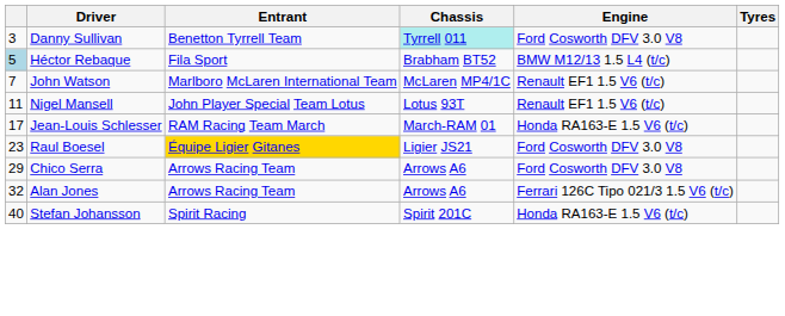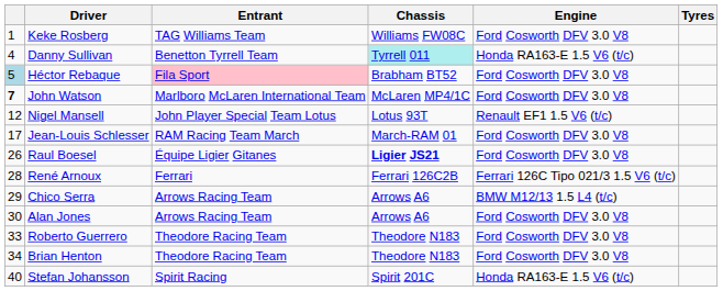 <table class="wikitable" style="font-size: 95%">
 <tr>
 <th></th>
 <th>Driver</th>
 <th>Entrant</th>
 <th>Chassis</th>
 <th>Engine</th>
 <th>Tyres</th>
 </tr>
 <tr>
-<td>3</td>
+<td>1</td>
+<td> <a href='#'>Keke Rosberg</a></td>
+<td><a href='#'>TAG</a> <a href='#'>Williams Team</a></td>
+<td><a href='#'>Williams</a> <a href='#'>FW08C</a></td>
+<td><a href='#'>Ford</a> <a href='#'>Cosworth</a> <a href='#'>DFV</a> 3.0 <a href='#'>V8</a></td>
+<td style="text-align: center"></td>
+</tr>
+<tr>
+<td>4</td>
 <td> <a href='#'>Danny Sullivan</a></td>
 <td><a href='#'>Benetton Tyrrell Team</a></td>
 <td style="background: paleturquoise;"><a href='#'>Tyrrell</a> <a href='#'>011</a></td>
-<td><a href='#'>Ford</a> <a href='#'>Cosworth</a> <a href='#'>DFV</a> 3.0 <a href='#'>V8</a></td>
+<td><a href='#'>Honda</a> RA163-E 1.5 <a href='#'>V6</a> (<a href='#'>t/c</a>)</td>
 <td style="text-align: center"></td>
 </tr>
 <tr>
 <td style="background: lightblue;">5</td>
 <td> <a href='#'>Héctor Rebaque</a></td>
-<td><a href='#'>Fila Sport</a></td>
+<td style="background: pink;"><a href='#'>Fila Sport</a></td>
 <td><a href='#'>Brabham</a> <a href='#'>BT52</a></td>
-<td><a href='#'>BMW M12/13</a> 1.5 <a href='#'>L4</a> (<a href='#'>t/c</a>)</td>
+<td><a href='#'>Ford</a> <a href='#'>Cosworth</a> <a href='#'>DFV</a> 3.0 <a href='#'>V8</a></td>
 <td style="text-align: center"></td>
 </tr>
 <tr>
-<td>7</td>
+<td><strong>7</strong></td>
 <td> <a href='#'>John Watson</a></td>
 <td><a href='#'>Marlboro</a> <a href='#'>McLaren International Team</a></td>
 <td><a href='#'>McLaren</a> <a href='#'>MP4/1C</a></td>
-<td><a href='#'>Renault</a> EF1 1.5 <a href='#'>V6</a> (<a href='#'>t/c</a>)</td>
+<td><a href='#'>Ford</a> <a href='#'>Cosworth</a> <a href='#'>DFV</a> 3.0 <a href='#'>V8</a></td>
 <td style="text-align: center"></td>
 </tr>
 <tr>
-<td>11</td>
+<td>12</td>
 <td> <a href='#'>Nigel Mansell</a></td>
 <td><a href='#'>John Player Special</a> <a href='#'>Team Lotus</a></td>
 <td><a href='#'>Lotus</a> <a href='#'>93T</a></td>
 <td><a href='#'>Renault</a> EF1 1.5 <a href='#'>V6</a> (<a href='#'>t/c</a>)</td>
 <td style="text-align: center"></td>
 </tr>
 <tr>
 <td>17</td>
 <td> <a href='#'>Jean-Louis Schlesser</a></td>
 <td><a href='#'>RAM Racing</a> <a href='#'>Team March</a></td>
 <td><a href='#'>March-RAM</a> <a href='#'>01</a></td>
-<td><a href='#'>Honda</a> RA163-E 1.5 <a href='#'>V6</a> (<a href='#'>t/c</a>)</td>
+<td><a href='#'>Ford</a> <a href='#'>Cosworth</a> <a href='#'>DFV</a> 3.0 <a href='#'>V8</a></td>
 <td style="text-align: center"></td>
 </tr>
 <tr>
-<td>23</td>
+<td>26</td>
 <td> <a href='#'>Raul Boesel</a></td>
-<td style="background: gold;"><a href='#'>Équipe Ligier</a> <a href='#'>Gitanes</a></td>
-<td><a href='#'>Ligier</a> <a href='#'>JS21</a></td>
+<td><a href='#'>Équipe Ligier</a> <a href='#'>Gitanes</a></td>
+<td><strong><a href='#'>Ligier</a> <a href='#'>JS21</a></strong></td>
 <td><a href='#'>Ford</a> <a href='#'>Cosworth</a> <a href='#'>DFV</a> 3.0 <a href='#'>V8</a></td>
+<td style="text-align: center"></td>
+</tr>
+<tr>
+<td>28</td>
+<td> <a href='#'>René Arnoux</a></td>
+<td><a href='#'>Ferrari</a></td>
+<td><a href='#'>Ferrari</a> <a href='#'>126C2B</a></td>
+<td><a href='#'>Ferrari</a> 126C Tipo 021/3 1.5 <a href='#'>V6</a> (<a href='#'>t/c</a>)</td>
 <td style="text-align: center"></td>
 </tr>
 <tr>
 <td>29</td>
 <td> <a href='#'>Chico Serra</a></td>
 <td><a href='#'>Arrows Racing Team</a></td>
 <td><a href='#'>Arrows</a> <a href='#'>A6</a></td>
+<td><a href='#'>BMW M12/13</a> 1.5 <a href='#'>L4</a> (<a href='#'>t/c</a>)</td>
+<td style="text-align: center"></td>
+</tr>
+<tr>
+<td>30</td>
+<td> <a href='#'>Alan Jones</a></td>
+<td><a href='#'>Arrows Racing Team</a></td>
+<td><a href='#'>Arrows</a> <a href='#'>A6</a></td>
 <td><a href='#'>Ford</a> <a href='#'>Cosworth</a> <a href='#'>DFV</a> 3.0 <a href='#'>V8</a></td>
 <td style="text-align: center"></td>
 </tr>
 <tr>
-<td>32</td>
-<td> <a href='#'>Alan Jones</a></td>
-<td><a href='#'>Arrows Racing Team</a></td>
-<td><a href='#'>Arrows</a> <a href='#'>A6</a></td>
-<td><a href='#'>Ferrari</a> 126C Tipo 021/3 1.5 <a href='#'>V6</a> (<a href='#'>t/c</a>)</td>
+<td>33</td>
+<td> <a href='#'>Roberto Guerrero</a></td>
+<td><a href='#'>Theodore Racing Team</a></td>
+<td><a href='#'>Theodore</a> <a href='#'>N183</a></td>
+<td><a href='#'>Ford</a> <a href='#'>Cosworth</a> <a href='#'>DFV</a> 3.0 <a href='#'>V8</a></td>
+<td style="text-align: center"></td>
+</tr>
+<tr>
+<td>34</td>
+<td> <a href='#'>Brian Henton</a></td>
+<td><a href='#'>Theodore Racing Team</a></td>
+<td><a href='#'>Theodore</a> <a href='#'>N183</a></td>
+<td><a href='#'>Ford</a> <a href='#'>Cosworth</a> <a href='#'>DFV</a> 3.0 <a href='#'>V8</a></td>
 <td style="text-align: center"></td>
 </tr>
 <tr>
 <td>40</td>
 <td> <a href='#'>Stefan Johansson</a></td>
 <td><a href='#'>Spirit Racing</a></td>
 <td><a href='#'>Spirit</a> <a href='#'>201C</a></td>
 <td><a href='#'>Honda</a> RA163-E 1.5 <a href='#'>V6</a> (<a href='#'>t/c</a>)</td>
 <td style="text-align: center"></td>
 </tr>
 </table>
